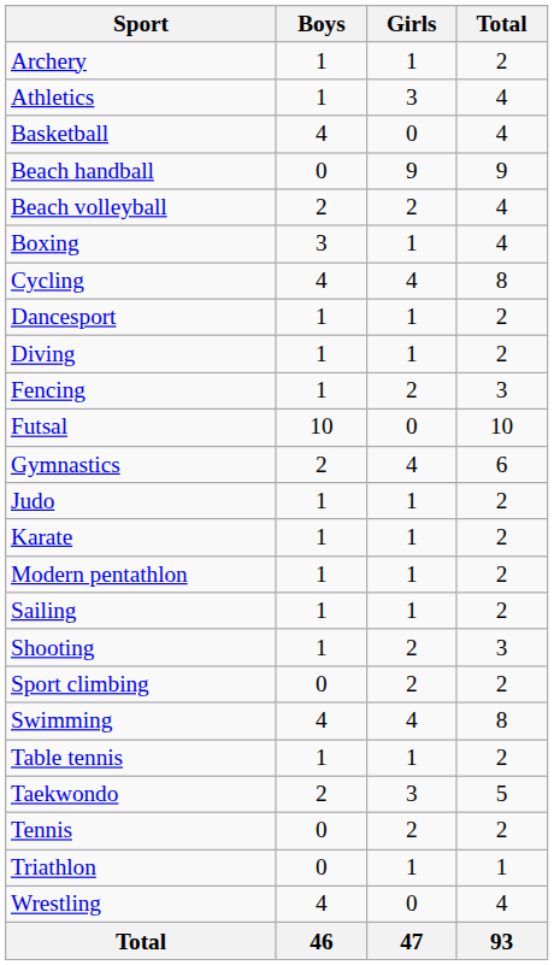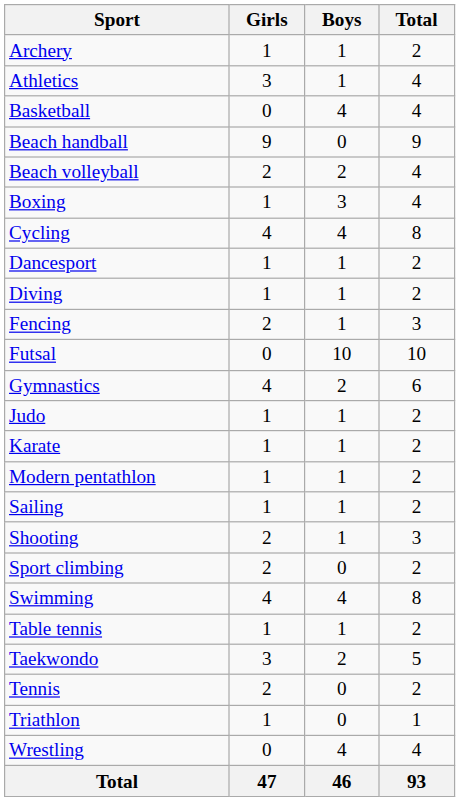 <table class="wikitable sortable" style="text-align:center;">
 <tr>
 <th width=180>Sport</th>
+<th width=55>Girls</th>
 <th width=55>Boys</th>
-<th width=55>Girls</th>
 <th width=55>Total</th>
 </tr>
 <tr>
 <td align=left><a href='#'>Archery</a></td>
 <td>1</td>
 <td>1</td>
 <td>2</td>
 </tr>
 <tr>
 <td align=left><a href='#'>Athletics</a></td>
+<td>3</td>
 <td>1</td>
-<td>3</td>
 <td>4</td>
 </tr>
 <tr>
 <td align=left><a href='#'>Basketball</a></td>
+<td>0</td>
 <td>4</td>
-<td>0</td>
 <td>4</td>
 </tr>
 <tr>
 <td align=left><a href='#'>Beach handball</a></td>
+<td>9</td>
 <td>0</td>
-<td>9</td>
 <td>9</td>
 </tr>
 <tr>
 <td align=left><a href='#'>Beach volleyball</a></td>
 <td>2</td>
 <td>2</td>
 <td>4</td>
 </tr>
 <tr>
 <td align=left><a href='#'>Boxing</a></td>
+<td>1</td>
 <td>3</td>
-<td>1</td>
 <td>4</td>
 </tr>
 <tr>
 <td align=left><a href='#'>Cycling</a></td>
 <td>4</td>
 <td>4</td>
 <td>8</td>
 </tr>
 <tr>
 <td align=left><a href='#'>Dancesport</a></td>
 <td>1</td>
 <td>1</td>
 <td>2</td>
 </tr>
 <tr>
 <td align=left><a href='#'>Diving</a></td>
 <td>1</td>
 <td>1</td>
 <td>2</td>
 </tr>
 <tr>
 <td align=left><a href='#'>Fencing</a></td>
+<td>2</td>
 <td>1</td>
-<td>2</td>
 <td>3</td>
 </tr>
 <tr>
 <td align=left><a href='#'>Futsal</a></td>
+<td>0</td>
 <td>10</td>
-<td>0</td>
 <td>10</td>
 </tr>
 <tr>
 <td align=left><a href='#'>Gymnastics</a></td>
+<td>4</td>
 <td>2</td>
-<td>4</td>
 <td>6</td>
 </tr>
 <tr>
 <td align=left><a href='#'>Judo</a></td>
 <td>1</td>
 <td>1</td>
 <td>2</td>
 </tr>
 <tr>
 <td align=left><a href='#'>Karate</a></td>
 <td>1</td>
 <td>1</td>
 <td>2</td>
 </tr>
 <tr>
 <td align=left><a href='#'>Modern pentathlon</a></td>
 <td>1</td>
 <td>1</td>
 <td>2</td>
 </tr>
 <tr>
 <td align=left><a href='#'>Sailing</a></td>
 <td>1</td>
 <td>1</td>
 <td>2</td>
 </tr>
 <tr>
 <td align=left><a href='#'>Shooting</a></td>
+<td>2</td>
 <td>1</td>
-<td>2</td>
 <td>3</td>
 </tr>
 <tr>
 <td align=left><a href='#'>Sport climbing</a></td>
+<td>2</td>
 <td>0</td>
-<td>2</td>
 <td>2</td>
 </tr>
 <tr>
 <td align=left><a href='#'>Swimming</a></td>
 <td>4</td>
 <td>4</td>
 <td>8</td>
 </tr>
 <tr>
 <td align=left><a href='#'>Table tennis</a></td>
 <td>1</td>
 <td>1</td>
 <td>2</td>
 </tr>
 <tr>
 <td align=left><a href='#'>Taekwondo</a></td>
+<td>3</td>
 <td>2</td>
-<td>3</td>
 <td>5</td>
 </tr>
 <tr>
 <td align=left><a href='#'>Tennis</a></td>
+<td>2</td>
 <td>0</td>
-<td>2</td>
 <td>2</td>
 </tr>
 <tr>
 <td align=left><a href='#'>Triathlon</a></td>
+<td>1</td>
 <td>0</td>
-<td>1</td>
 <td>1</td>
 </tr>
 <tr>
 <td align=left><a href='#'>Wrestling</a></td>
+<td>0</td>
 <td>4</td>
-<td>0</td>
 <td>4</td>
 </tr>
 <tr>
 <th>Total</th>
+<th>47</th>
 <th>46</th>
-<th>47</th>
 <th>93</th>
 </tr>
 </table>
